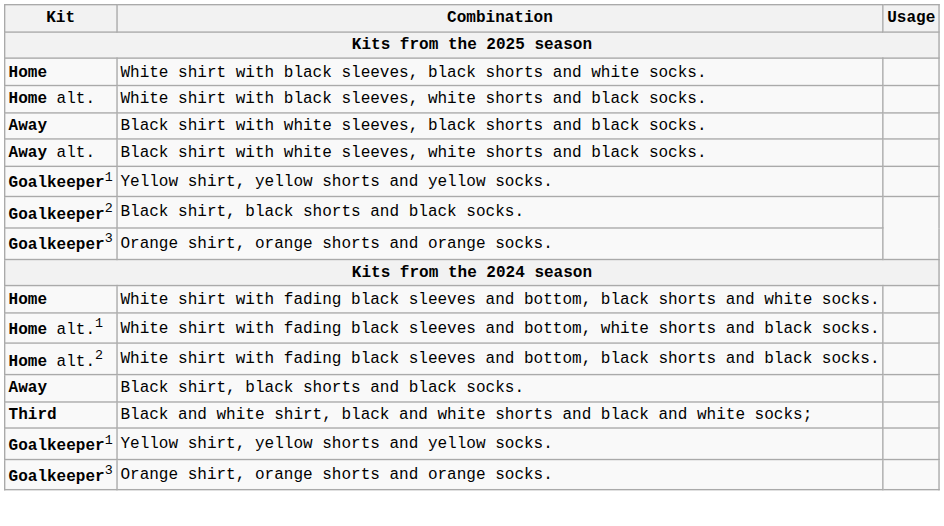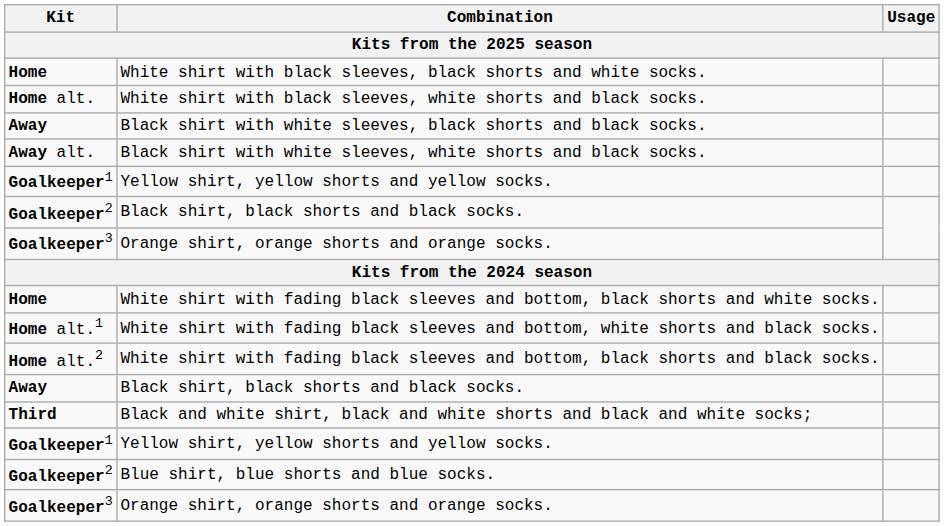 <table class="wikitable" style="font-size:90%;">
 <tr>
 <th>Kit</th>
 <th>Combination</th>
 <th>Usage</th>
 </tr>
 <tr>
 <th colspan="3">Kits from the 2025 season</th>
 </tr>
 <tr>
 <td><strong>Home</strong></td>
 <td>White shirt with black sleeves, black shorts and white socks.</td>
 <td></td>
 </tr>
 <tr>
 <td><strong>Home</strong> alt.</td>
 <td>White shirt with black sleeves, white shorts and black socks.</td>
 <td></td>
 </tr>
 <tr>
 <td><strong>Away</strong></td>
 <td>Black shirt with white sleeves, black shorts and black socks.</td>
 <td></td>
 </tr>
 <tr>
 <td><strong>Away</strong> alt.</td>
 <td>Black shirt with white sleeves, white shorts and black socks.<br></td>
 </tr>
 <tr>
 <td><strong>Goalkeeper</strong><sup>1</sup></td>
 <td>Yellow shirt, yellow shorts and yellow socks.</td>
 <td></td>
 </tr>
 <tr>
 <td><strong>Goalkeeper</strong><sup>2</sup></td>
 <td>Black shirt, black shorts and black socks.<br></td>
 </tr>
 <tr>
 <td><strong>Goalkeeper</strong><sup>3</sup></td>
 <td>Orange shirt, orange shorts and orange socks.<br></td>
 </tr>
 <tr>
 <th colspan="3">Kits from the 2024 season</th>
 </tr>
 <tr>
 <td><strong>Home</strong></td>
 <td>White shirt with fading black sleeves and bottom, black shorts and white socks.</td>
 <td></td>
 </tr>
 <tr>
 <td><strong>Home</strong> alt.<sup>1</sup></td>
 <td>White shirt with fading black sleeves and bottom, white shorts and black socks.</td>
 <td></td>
 </tr>
 <tr>
 <td><strong>Home</strong> alt.<sup>2</sup></td>
 <td>White shirt with fading black sleeves and bottom, black shorts and black socks.</td>
 <td></td>
 </tr>
 <tr>
 <td><strong>Away</strong></td>
 <td>Black shirt, black shorts and black socks.</td>
 <td></td>
 </tr>
 <tr>
 <td><strong>Third</strong></td>
 <td>Black and white shirt, black and white shorts and black and white socks;</td>
 <td></td>
 </tr>
 <tr>
 <td><strong>Goalkeeper</strong><sup>1</sup></td>
 <td>Yellow shirt, yellow shorts and yellow socks.</td>
 <td></td>
 </tr>
 <tr>
+<td><strong>Goalkeeper</strong><sup>2</sup></td>
+<td>Blue shirt, blue shorts and blue socks.</td>
+<td></td>
+</tr>
+<tr>
 <td><strong>Goalkeeper</strong><sup>3</sup></td>
 <td>Orange shirt, orange shorts and orange socks.</td>
 <td></td>
 </tr>
 </table>
